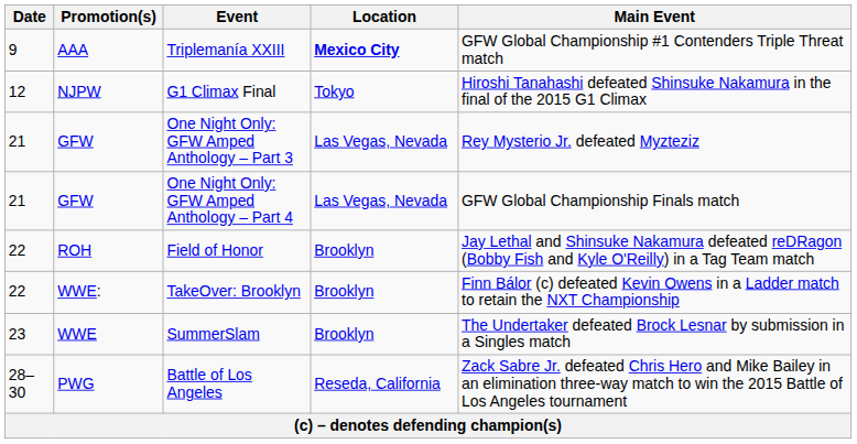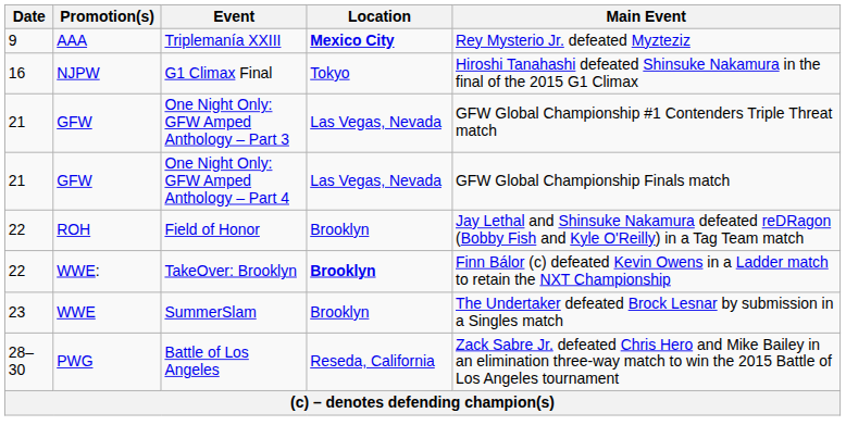 <table class="wikitable" style="width:100%;">
 <tr>
 <th width=5%>Date</th>
 <th width=5%>Promotion(s)</th>
 <th width=15%>Event</th>
 <th width=15%>Location</th>
 <th width=40%>Main Event</th>
 </tr>
 <tr>
 <td>9</td>
 <td><a href='#'>AAA</a></td>
 <td><a href='#'>Triplemanía XXIII</a></td>
 <td><strong><a href='#'>Mexico City</a></strong></td>
-<td>GFW Global Championship #1 Contenders Triple Threat match</td>
+<td><a href='#'>Rey Mysterio Jr.</a> defeated <a href='#'>Myzteziz</a></td>
 </tr>
 <tr>
-<td>12</td>
+<td>16</td>
 <td><a href='#'>NJPW</a></td>
 <td><a href='#'>G1 Climax</a> Final</td>
 <td><a href='#'>Tokyo</a></td>
 <td><a href='#'>Hiroshi Tanahashi</a> defeated <a href='#'>Shinsuke Nakamura</a> in the final of the 2015 G1 Climax</td>
 </tr>
 <tr>
 <td>21</td>
 <td><a href='#'>GFW</a></td>
 <td><a href='#'>One Night Only: GFW Amped Anthology – Part 3</a></td>
 <td><a href='#'>Las Vegas, Nevada</a></td>
-<td><a href='#'>Rey Mysterio Jr.</a> defeated <a href='#'>Myzteziz</a></td>
+<td>GFW Global Championship #1 Contenders Triple Threat match</td>
 </tr>
 <tr>
 <td>21</td>
 <td><a href='#'>GFW</a></td>
 <td><a href='#'>One Night Only: GFW Amped Anthology – Part 4</a></td>
 <td><a href='#'>Las Vegas, Nevada</a></td>
 <td>GFW Global Championship Finals match</td>
 </tr>
 <tr>
 <td>22</td>
 <td><a href='#'>ROH</a></td>
 <td><a href='#'>Field of Honor</a></td>
 <td><a href='#'>Brooklyn</a></td>
 <td><a href='#'>Jay Lethal</a> and <a href='#'>Shinsuke Nakamura</a> defeated <a href='#'>reDRagon</a> (<a href='#'>Bobby Fish</a> and <a href='#'>Kyle O'Reilly</a>) in a Tag Team match</td>
 </tr>
 <tr>
 <td>22</td>
 <td><a href='#'>WWE</a>:<br></td>
 <td><a href='#'>TakeOver: Brooklyn</a></td>
-<td><a href='#'>Brooklyn</a></td>
+<td><strong><a href='#'>Brooklyn</a></strong></td>
 <td><a href='#'>Finn Bálor</a> (c) defeated <a href='#'>Kevin Owens</a> in a <a href='#'>Ladder match</a> to retain the <a href='#'>NXT Championship</a></td>
 </tr>
 <tr>
 <td>23</td>
 <td><a href='#'>WWE</a></td>
 <td><a href='#'>SummerSlam</a></td>
 <td><a href='#'>Brooklyn</a></td>
 <td><a href='#'>The Undertaker</a> defeated <a href='#'>Brock Lesnar</a> by submission in a Singles match</td>
 </tr>
 <tr>
 <td>28–30</td>
 <td><a href='#'>PWG</a></td>
 <td><a href='#'>Battle of Los Angeles</a></td>
 <td><a href='#'>Reseda, California</a></td>
 <td><a href='#'>Zack Sabre Jr.</a> defeated <a href='#'>Chris Hero</a> and Mike Bailey in an elimination three-way match  to win the 2015 Battle of Los Angeles tournament</td>
 </tr>
 <tr>
 <th colspan="6">(c) – denotes defending champion(s)</th>
 </tr>
 </table>
